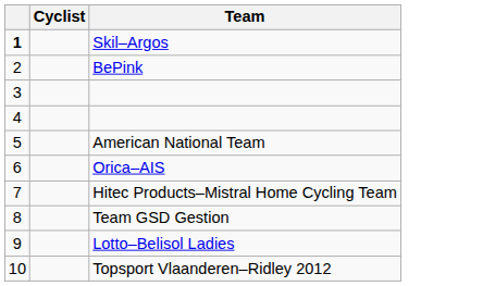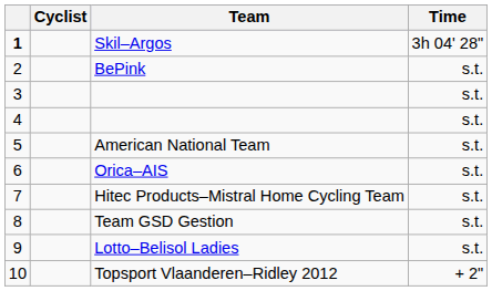 <table class="wikitable">
 <tr style="background:#ccccff;">
 <th></th>
 <th>Cyclist</th>
 <th>Team</th>
+<th>Time</th>
 </tr>
 <tr>
 <td align=center><strong>1</strong></td>
 <td></td>
 <td><a href='#'>Skil–Argos</a></td>
+<td align=right>3h 04' 28"</td>
 </tr>
 <tr>
 <td align=center>2</td>
 <td></td>
 <td><a href='#'>BePink</a></td>
+<td align=right>s.t.</td>
 </tr>
 <tr>
 <td align=center>3</td>
 <td></td>
 <td></td>
+<td align=right>s.t.</td>
 </tr>
 <tr>
 <td align=center>4</td>
 <td></td>
 <td></td>
+<td align=right>s.t.</td>
 </tr>
 <tr>
 <td align=center>5</td>
 <td></td>
 <td>American National Team</td>
+<td align=right>s.t.</td>
 </tr>
 <tr>
 <td align=center>6</td>
 <td></td>
 <td><a href='#'>Orica–AIS</a></td>
+<td align=right>s.t.</td>
 </tr>
 <tr>
 <td align=center>7</td>
 <td></td>
 <td>Hitec Products–Mistral Home Cycling Team</td>
+<td align=right>s.t.</td>
 </tr>
 <tr>
 <td align=center>8</td>
 <td></td>
 <td>Team GSD Gestion</td>
+<td align=right>s.t.</td>
 </tr>
 <tr>
 <td align=center>9</td>
 <td></td>
 <td><a href='#'>Lotto–Belisol Ladies</a></td>
+<td align=right>s.t.</td>
 </tr>
 <tr>
 <td align=center>10</td>
 <td></td>
 <td>Topsport Vlaanderen–Ridley 2012</td>
+<td align=right>+ 2"</td>
 </tr>
 </table>
